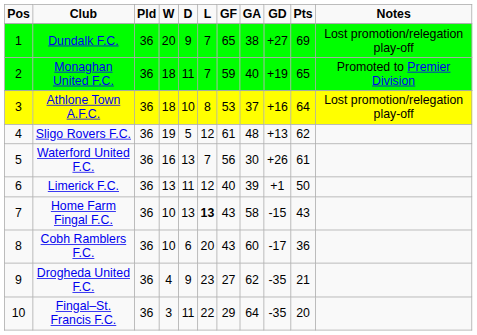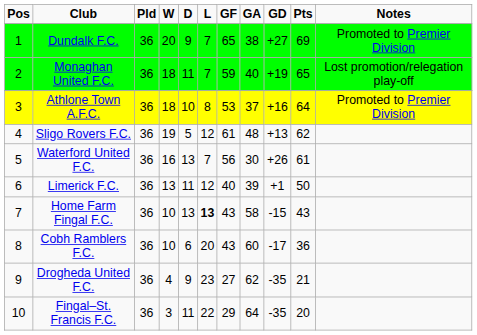 <table class="wikitable" style="text-align: center;">
 <tr>
 <td><strong>Pos</strong></td>
 <td><strong>Club</strong></td>
 <td><strong>Pld</strong></td>
 <td><strong>W</strong></td>
 <td><strong>D</strong></td>
 <td><strong>L</strong></td>
 <td><strong>GF</strong></td>
 <td><strong>GA</strong></td>
 <td><strong>GD</strong></td>
 <td><strong>Pts</strong></td>
 <td><strong>Notes</strong></td>
 </tr>
 <tr>
 </tr>
 <tr bgcolor=#00FF00>
 <td>1</td>
 <td><a href='#'>Dundalk F.C.</a></td>
 <td>36</td>
 <td>20</td>
 <td>9</td>
 <td>7</td>
 <td>65</td>
 <td>38</td>
 <td>+27</td>
 <td>69</td>
-<td>Lost promotion/relegation play-off</td>
+<td>Promoted to <a href='#'>Premier Division</a></td>
 </tr>
 <tr>
 </tr>
 <tr bgcolor=#00FF00>
 <td>2</td>
 <td><a href='#'>Monaghan United F.C.</a></td>
 <td>36</td>
 <td>18</td>
 <td>11</td>
 <td>7</td>
 <td>59</td>
 <td>40</td>
 <td>+19</td>
 <td>65</td>
-<td>Promoted to <a href='#'>Premier Division</a></td>
+<td>Lost promotion/relegation play-off</td>
 </tr>
 <tr>
 </tr>
 <tr bgcolor=#FFFF00>
 <td>3</td>
 <td><a href='#'>Athlone Town A.F.C.</a></td>
 <td>36</td>
 <td>18</td>
 <td>10</td>
 <td>8</td>
 <td>53</td>
 <td>37</td>
 <td>+16</td>
 <td>64</td>
-<td>Lost promotion/relegation play-off</td>
+<td>Promoted to <a href='#'>Premier Division</a></td>
 </tr>
 <tr>
 <td>4</td>
 <td><a href='#'>Sligo Rovers F.C.</a></td>
 <td>36</td>
 <td>19</td>
 <td>5</td>
 <td>12</td>
 <td>61</td>
 <td>48</td>
 <td>+13</td>
 <td>62</td>
 <td></td>
 </tr>
 <tr>
 <td>5</td>
 <td><a href='#'>Waterford United F.C.</a></td>
 <td>36</td>
 <td>16</td>
 <td>13</td>
 <td>7</td>
 <td>56</td>
 <td>30</td>
 <td>+26</td>
 <td>61</td>
 <td></td>
 </tr>
 <tr>
 <td>6</td>
 <td><a href='#'>Limerick F.C.</a></td>
 <td>36</td>
 <td>13</td>
 <td>11</td>
 <td>12</td>
 <td>40</td>
 <td>39</td>
 <td>+1</td>
 <td>50</td>
 <td></td>
 </tr>
 <tr>
 <td>7</td>
 <td><a href='#'>Home Farm Fingal F.C.</a></td>
 <td>36</td>
 <td>10</td>
 <td>13</td>
 <td><strong>13</strong></td>
 <td>43</td>
 <td>58</td>
 <td>-15</td>
 <td>43</td>
 <td></td>
 </tr>
 <tr>
 <td>8</td>
 <td><a href='#'>Cobh Ramblers F.C.</a></td>
 <td>36</td>
 <td>10</td>
 <td>6</td>
 <td>20</td>
 <td>43</td>
 <td>60</td>
 <td>-17</td>
 <td>36</td>
 <td></td>
 </tr>
 <tr>
 <td>9</td>
 <td><a href='#'>Drogheda United F.C.</a></td>
 <td>36</td>
 <td>4</td>
 <td>9</td>
 <td>23</td>
 <td>27</td>
 <td>62</td>
 <td>-35</td>
 <td>21</td>
 <td></td>
 </tr>
 <tr>
 <td>10</td>
 <td><a href='#'>Fingal–St. Francis F.C.</a></td>
 <td>36</td>
 <td>3</td>
 <td>11</td>
 <td>22</td>
 <td>29</td>
 <td>64</td>
 <td>-35</td>
 <td>20</td>
 <td></td>
 </tr>
 </table>
